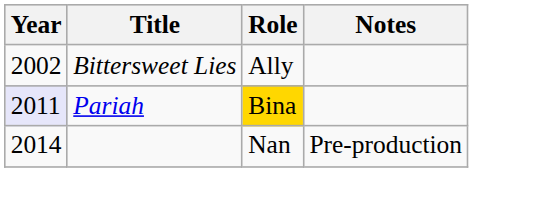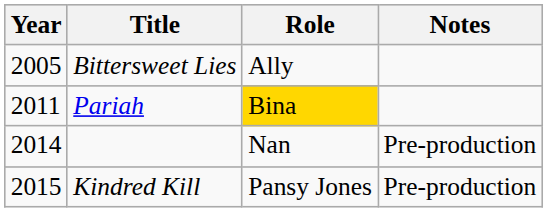 <table class="wikitable sortable">
 <tr>
 <th>Year</th>
 <th>Title</th>
 <th>Role</th>
 <th class="unsortable">Notes</th>
 </tr>
 <tr>
-<td>2002</td>
+<td>2005</td>
 <td><em>Bittersweet Lies</em></td>
 <td>Ally</td>
 <td></td>
 </tr>
 <tr>
-<td style="background: lavender;">2011</td>
+<td>2011</td>
 <td><em><a href='#'>Pariah</a></em></td>
 <td style="background: gold;">Bina</td>
 <td></td>
 </tr>
 <tr>
 <td>2014</td>
 <td><em></em></td>
 <td>Nan</td>
 <td>Pre-production</td>
 </tr>
+<tr>
+<td>2015</td>
+<td><em>Kindred Kill</em></td>
+<td>Pansy Jones</td>
+<td>Pre-production</td>
+</tr>
 </table>
